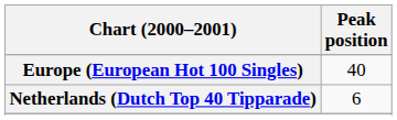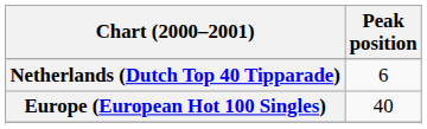 <table class="wikitable sortable plainrowheaders" style="text-align:center">
 <tr>
 <th>Chart (2000–2001)</th>
 <th>Peak<br>position</th>
 </tr>
 <tr>
 </tr>
 <tr>
 </tr>
 <tr>
 </tr>
 <tr>
+<th scope="row">Netherlands (<a href='#'>Dutch Top 40 Tipparade</a>)</th>
+<td align="center">6</td>
+</tr>
+<tr>
 <th scope="row">Europe (<a href='#'>European Hot 100 Singles</a>)</th>
 <td align="center">40</td>
-</tr>
-<tr>
-<th scope="row">Netherlands (<a href='#'>Dutch Top 40 Tipparade</a>)</th>
-<td align="center">6</td>
 </tr>
 <tr>
 </tr>
 <tr>
 </tr>
 <tr>
 </tr>
 <tr>
 </tr>
 <tr>
 </tr>
 <tr>
 </tr>
 <tr>
 </tr>
 <tr>
 </tr>
 <tr>
 </tr>
 <tr>
 </tr>
 </table>
